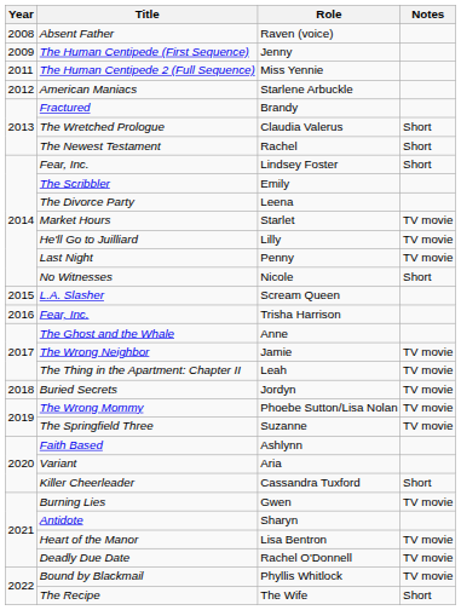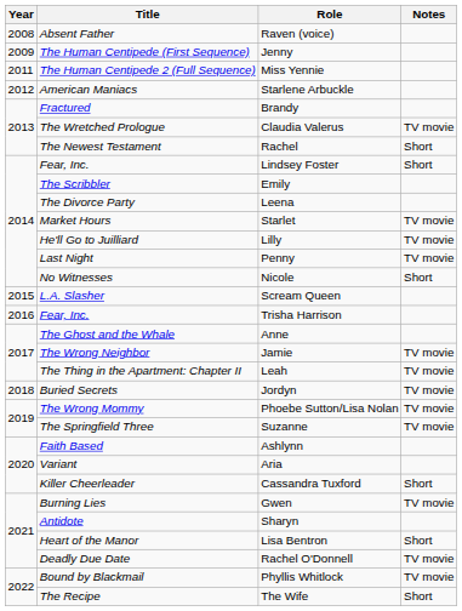 <table class="wikitable sortable">
 <tr>
 <th>Year</th>
 <th>Title</th>
 <th>Role</th>
 <th>Notes</th>
 </tr>
 <tr>
 <td>2008</td>
 <td><em>Absent Father</em></td>
 <td>Raven (voice)</td>
 <td></td>
 </tr>
 <tr>
 <td>2009</td>
 <td><em><a href='#'>The Human Centipede (First Sequence)</a></em></td>
 <td>Jenny</td>
 <td></td>
 </tr>
 <tr>
 <td>2011</td>
 <td><em><a href='#'>The Human Centipede 2 (Full Sequence)</a></em></td>
 <td>Miss Yennie</td>
 <td></td>
 </tr>
 <tr>
 <td>2012</td>
 <td><em>American Maniacs</em></td>
 <td>Starlene Arbuckle</td>
 <td></td>
 </tr>
 <tr>
 <td rowspan="3">2013</td>
 <td><em><a href='#'>Fractured</a></em></td>
 <td>Brandy</td>
 <td></td>
 </tr>
 <tr>
 <td><em>The Wretched Prologue</em></td>
 <td>Claudia Valerus</td>
-<td>Short</td>
+<td>TV movie</td>
 </tr>
 <tr>
 <td><em>The Newest Testament</em></td>
 <td>Rachel</td>
 <td>Short</td>
 </tr>
 <tr>
 <td rowspan="7">2014</td>
 <td><em>Fear, Inc.</em></td>
 <td>Lindsey Foster</td>
 <td>Short</td>
 </tr>
 <tr>
 <td><em><a href='#'>The Scribbler</a></em></td>
 <td>Emily</td>
 <td></td>
 </tr>
 <tr>
 <td><em>The Divorce Party</em></td>
 <td>Leena</td>
 <td></td>
 </tr>
 <tr>
 <td><em>Market Hours</em></td>
 <td>Starlet</td>
 <td>TV movie</td>
 </tr>
 <tr>
 <td><em>He'll Go to Juilliard</em></td>
 <td>Lilly</td>
 <td>TV movie</td>
 </tr>
 <tr>
 <td><em>Last Night</em></td>
 <td>Penny</td>
 <td>TV movie</td>
 </tr>
 <tr>
 <td><em>No Witnesses</em></td>
 <td>Nicole</td>
 <td>Short</td>
 </tr>
 <tr>
 <td>2015</td>
 <td><em><a href='#'>L.A. Slasher</a></em></td>
 <td>Scream Queen</td>
 <td></td>
 </tr>
 <tr>
 <td>2016</td>
 <td><em><a href='#'>Fear, Inc.</a></em></td>
 <td>Trisha Harrison</td>
 <td></td>
 </tr>
 <tr>
 <td rowspan="3">2017</td>
 <td><em><a href='#'>The Ghost and the Whale</a></em></td>
 <td>Anne</td>
 <td></td>
 </tr>
 <tr>
 <td><em><a href='#'>The Wrong Neighbor</a></em></td>
 <td>Jamie</td>
 <td>TV movie</td>
 </tr>
 <tr>
 <td><em>The Thing in the Apartment: Chapter II</em></td>
 <td>Leah</td>
 <td>TV movie</td>
 </tr>
 <tr>
 <td>2018</td>
 <td><em>Buried Secrets</em></td>
 <td>Jordyn</td>
 <td>TV movie</td>
 </tr>
 <tr>
 <td rowspan="2">2019</td>
 <td><em><a href='#'>The Wrong Mommy</a></em></td>
 <td>Phoebe Sutton/Lisa Nolan</td>
 <td>TV movie</td>
 </tr>
 <tr>
 <td><em>The Springfield Three</em></td>
 <td>Suzanne</td>
 <td>TV movie</td>
 </tr>
 <tr>
 <td rowspan="3">2020</td>
 <td><em><a href='#'>Faith Based</a></em></td>
 <td>Ashlynn</td>
 <td></td>
 </tr>
 <tr>
 <td><em>Variant</em></td>
 <td>Aria</td>
 <td></td>
 </tr>
 <tr>
 <td><em>Killer Cheerleader</em></td>
 <td>Cassandra Tuxford</td>
 <td>Short</td>
 </tr>
 <tr>
 <td rowspan="4">2021</td>
 <td><em>Burning Lies</em></td>
 <td>Gwen</td>
 <td>TV movie</td>
 </tr>
 <tr>
 <td><em><a href='#'>Antidote</a></em></td>
 <td>Sharyn</td>
 <td></td>
 </tr>
 <tr>
 <td><em>Heart of the Manor</em></td>
 <td>Lisa Bentron</td>
-<td>TV movie</td>
+<td>Short</td>
 </tr>
 <tr>
 <td><em>Deadly Due Date</em></td>
 <td>Rachel O'Donnell</td>
 <td>TV movie</td>
 </tr>
 <tr>
 <td rowspan="2">2022</td>
 <td><em>Bound by Blackmail</em></td>
 <td>Phyllis Whitlock</td>
 <td>TV movie</td>
 </tr>
 <tr>
 <td><em>The Recipe</em></td>
 <td>The Wife</td>
 <td>Short</td>
 </tr>
 </table>
